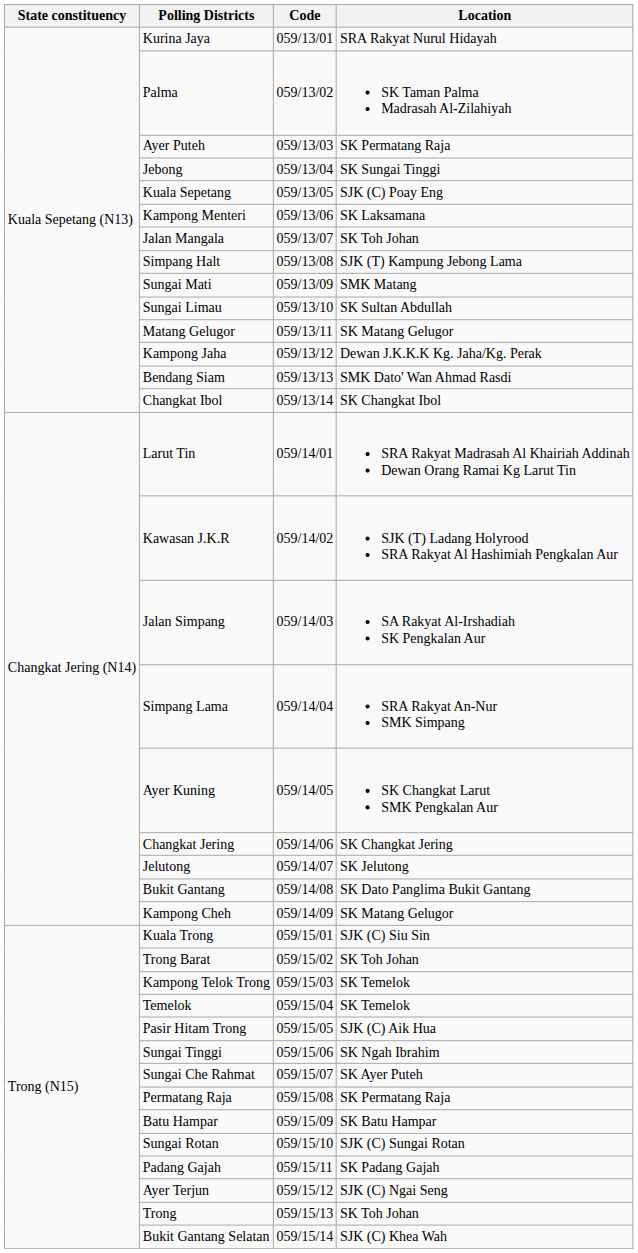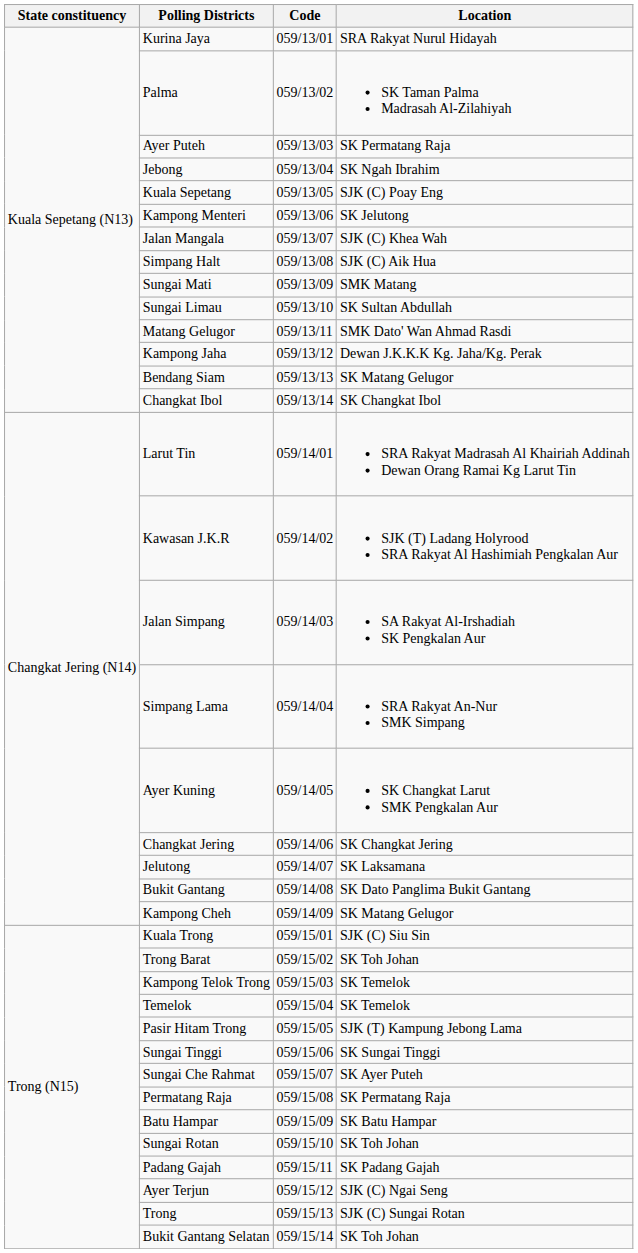 <table class="wikitable sortable mw-collapsible" style="white-space:nowrap;font-size:85%">
 <tr>
 <th>State constituency</th>
 <th>Polling Districts</th>
 <th>Code</th>
 <th>Location</th>
 </tr>
 <tr>
 <td rowspan="14">Kuala Sepetang (N13)</td>
 <td>Kurina Jaya</td>
 <td>059/13/01</td>
 <td>SRA Rakyat Nurul Hidayah</td>
 </tr>
 <tr>
 <td>Palma</td>
 <td>059/13/02</td>
 <td><br><ul><li>SK Taman Palma</li><li>Madrasah Al-Zilahiyah</li></ul></td>
 </tr>
 <tr>
 <td>Ayer Puteh</td>
 <td>059/13/03</td>
 <td>SK Permatang Raja</td>
 </tr>
 <tr>
 <td>Jebong</td>
 <td>059/13/04</td>
-<td>SK Sungai Tinggi</td>
+<td>SK Ngah Ibrahim</td>
 </tr>
 <tr>
 <td>Kuala Sepetang</td>
 <td>059/13/05</td>
 <td>SJK (C) Poay Eng</td>
 </tr>
 <tr>
 <td>Kampong Menteri</td>
 <td>059/13/06</td>
-<td>SK Laksamana</td>
+<td>SK Jelutong</td>
 </tr>
 <tr>
 <td>Jalan Mangala</td>
 <td>059/13/07</td>
-<td>SK Toh Johan</td>
+<td>SJK (C) Khea Wah</td>
 </tr>
 <tr>
 <td>Simpang Halt</td>
 <td>059/13/08</td>
-<td>SJK (T) Kampung Jebong Lama</td>
+<td>SJK (C) Aik Hua</td>
 </tr>
 <tr>
 <td>Sungai Mati</td>
 <td>059/13/09</td>
 <td>SMK Matang</td>
 </tr>
 <tr>
 <td>Sungai Limau</td>
 <td>059/13/10</td>
 <td>SK Sultan Abdullah</td>
 </tr>
 <tr>
 <td>Matang Gelugor</td>
 <td>059/13/11</td>
-<td>SK Matang Gelugor</td>
+<td>SMK Dato' Wan Ahmad Rasdi</td>
 </tr>
 <tr>
 <td>Kampong Jaha</td>
 <td>059/13/12</td>
 <td>Dewan J.K.K.K Kg. Jaha/Kg. Perak</td>
 </tr>
 <tr>
 <td>Bendang Siam</td>
 <td>059/13/13</td>
-<td>SMK Dato' Wan Ahmad Rasdi</td>
+<td>SK Matang Gelugor</td>
 </tr>
 <tr>
 <td>Changkat Ibol</td>
 <td>059/13/14</td>
 <td>SK Changkat Ibol</td>
 </tr>
 <tr>
 <td rowspan="9">Changkat Jering (N14)</td>
 <td>Larut Tin</td>
 <td>059/14/01</td>
 <td><br><ul><li>SRA Rakyat Madrasah Al Khairiah Addinah</li><li>Dewan Orang Ramai Kg Larut Tin</li></ul></td>
 </tr>
 <tr>
 <td>Kawasan J.K.R</td>
 <td>059/14/02</td>
 <td><br><ul><li>SJK (T) Ladang Holyrood</li><li>SRA Rakyat Al Hashimiah Pengkalan Aur</li></ul></td>
 </tr>
 <tr>
 <td>Jalan Simpang</td>
 <td>059/14/03</td>
 <td><br><ul><li>SA Rakyat Al-Irshadiah</li><li>SK Pengkalan Aur</li></ul></td>
 </tr>
 <tr>
 <td>Simpang Lama</td>
 <td>059/14/04</td>
 <td><br><ul><li>SRA Rakyat An-Nur</li><li>SMK Simpang</li></ul></td>
 </tr>
 <tr>
 <td>Ayer Kuning</td>
 <td>059/14/05</td>
 <td><br><ul><li>SK Changkat Larut</li><li>SMK Pengkalan Aur</li></ul></td>
 </tr>
 <tr>
 <td>Changkat Jering</td>
 <td>059/14/06</td>
 <td>SK Changkat Jering</td>
 </tr>
 <tr>
 <td>Jelutong</td>
 <td>059/14/07</td>
-<td>SK Jelutong</td>
+<td>SK Laksamana</td>
 </tr>
 <tr>
 <td>Bukit Gantang</td>
 <td>059/14/08</td>
 <td>SK Dato Panglima Bukit Gantang</td>
 </tr>
 <tr>
 <td>Kampong Cheh</td>
 <td>059/14/09</td>
 <td>SK Matang Gelugor</td>
 </tr>
 <tr>
 <td rowspan="14">Trong (N15)</td>
 <td>Kuala Trong</td>
 <td>059/15/01</td>
 <td>SJK (C) Siu Sin</td>
 </tr>
 <tr>
 <td>Trong Barat</td>
 <td>059/15/02</td>
 <td>SK Toh Johan</td>
 </tr>
 <tr>
 <td>Kampong Telok Trong</td>
 <td>059/15/03</td>
 <td>SK Temelok</td>
 </tr>
 <tr>
 <td>Temelok</td>
 <td>059/15/04</td>
 <td>SK Temelok</td>
 </tr>
 <tr>
 <td>Pasir Hitam Trong</td>
 <td>059/15/05</td>
-<td>SJK (C) Aik Hua</td>
+<td>SJK (T) Kampung Jebong Lama</td>
 </tr>
 <tr>
 <td>Sungai Tinggi</td>
 <td>059/15/06</td>
-<td>SK Ngah Ibrahim</td>
+<td>SK Sungai Tinggi</td>
 </tr>
 <tr>
 <td>Sungai Che Rahmat</td>
 <td>059/15/07</td>
 <td>SK Ayer Puteh</td>
 </tr>
 <tr>
 <td>Permatang Raja</td>
 <td>059/15/08</td>
 <td>SK Permatang Raja</td>
 </tr>
 <tr>
 <td>Batu Hampar</td>
 <td>059/15/09</td>
 <td>SK Batu Hampar</td>
 </tr>
 <tr>
 <td>Sungai Rotan</td>
 <td>059/15/10</td>
-<td>SJK (C) Sungai Rotan</td>
+<td>SK Toh Johan</td>
 </tr>
 <tr>
 <td>Padang Gajah</td>
 <td>059/15/11</td>
 <td>SK Padang Gajah</td>
 </tr>
 <tr>
 <td>Ayer Terjun</td>
 <td>059/15/12</td>
 <td>SJK (C) Ngai Seng</td>
 </tr>
 <tr>
 <td>Trong</td>
 <td>059/15/13</td>
-<td>SK Toh Johan</td>
+<td>SJK (C) Sungai Rotan</td>
 </tr>
 <tr>
 <td>Bukit Gantang Selatan</td>
 <td>059/15/14</td>
-<td>SJK (C) Khea Wah</td>
+<td>SK Toh Johan</td>
 </tr>
 </table>
